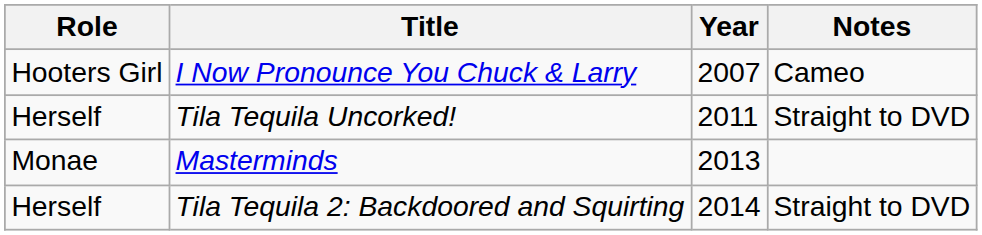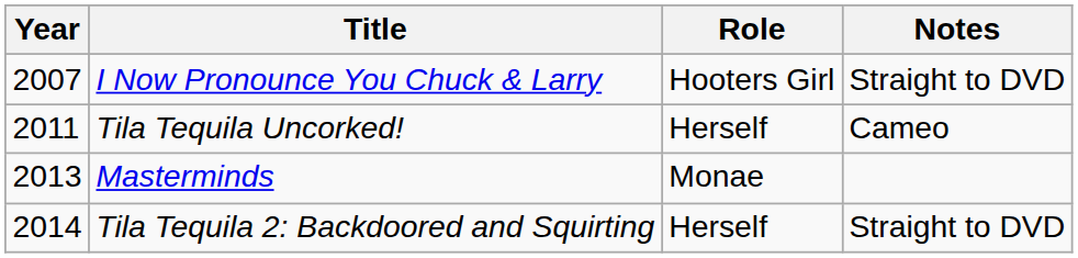 <table class="wikitable sortable">
 <tr>
+<th>Year</th>
+<th>Title</th>
 <th>Role</th>
-<th>Title</th>
-<th>Year</th>
 <th class="unsortable">Notes</th>
 </tr>
 <tr>
+<td>2007</td>
+<td><em><a href='#'>I Now Pronounce You Chuck & Larry</a></em></td>
 <td>Hooters Girl</td>
-<td><em><a href='#'>I Now Pronounce You Chuck & Larry</a></em></td>
-<td>2007</td>
+<td>Straight to DVD</td>
+</tr>
+<tr>
+<td>2011</td>
+<td><em>Tila Tequila Uncorked!</em></td>
+<td>Herself</td>
 <td>Cameo</td>
 </tr>
 <tr>
-<td>Herself</td>
-<td><em>Tila Tequila Uncorked!</em></td>
-<td>2011</td>
-<td>Straight to DVD</td>
-</tr>
-<tr>
+<td>2013</td>
+<td><em><a href='#'>Masterminds</a></em></td>
 <td>Monae</td>
-<td><em><a href='#'>Masterminds</a></em></td>
-<td>2013</td>
 <td></td>
 </tr>
 <tr>
+<td>2014</td>
+<td><em>Tila Tequila 2: Backdoored and Squirting</em></td>
 <td>Herself</td>
-<td><em>Tila Tequila 2: Backdoored and Squirting</em></td>
-<td>2014</td>
 <td>Straight to DVD</td>
 </tr>
 </table>
